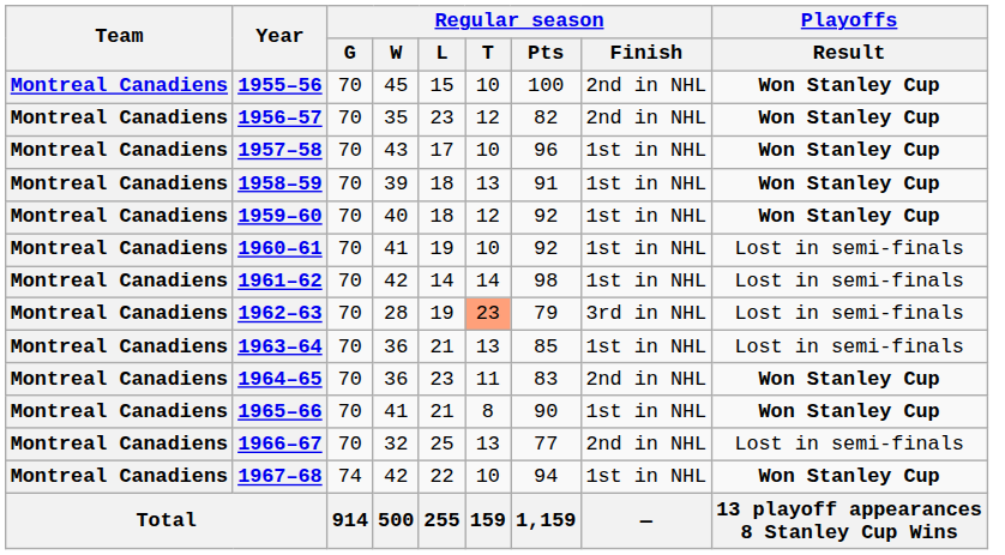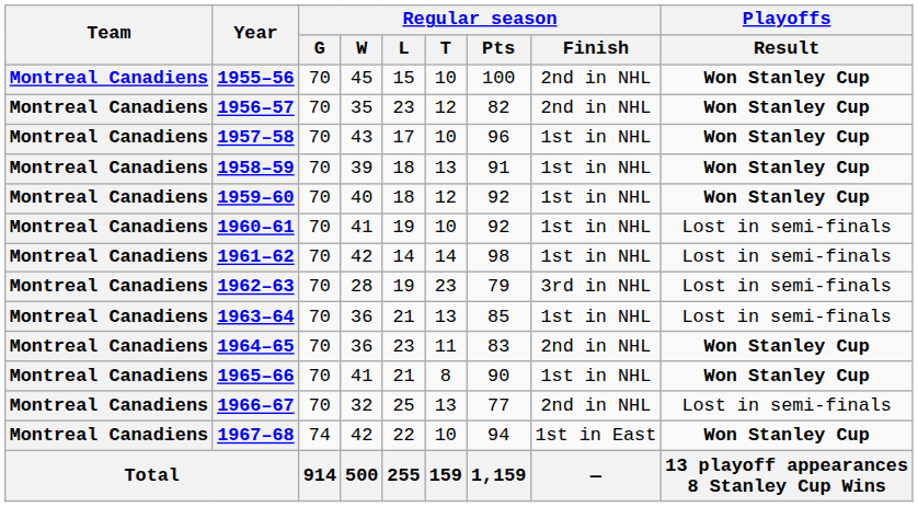 <table class="wikitable" style="font-size: 95%; text-align:center;">
 <tr>
 <th rowspan="2">Team</th>
 <th rowspan="2">Year</th>
 <th colspan="6"><a href='#'>Regular season</a></th>
 <th colspan="1"><a href='#'>Playoffs</a></th>
 </tr>
 <tr>
 <th>G</th>
 <th>W</th>
 <th>L</th>
 <th>T</th>
 <th>Pts</th>
 <th>Finish</th>
 <th>Result</th>
 </tr>
 <tr>
 <th><a href='#'>Montreal Canadiens</a></th>
 <th><a href='#'>1955–56</a></th>
 <td>70</td>
 <td>45</td>
 <td>15</td>
 <td>10</td>
 <td>100</td>
 <td>2nd in NHL</td>
 <td><strong>Won Stanley Cup</strong></td>
 </tr>
 <tr>
 <th>Montreal Canadiens</th>
 <th><a href='#'>1956–57</a></th>
 <td>70</td>
 <td>35</td>
 <td>23</td>
 <td>12</td>
 <td>82</td>
 <td>2nd in NHL</td>
 <td><strong>Won Stanley Cup</strong></td>
 </tr>
 <tr>
 <th>Montreal Canadiens</th>
 <th><a href='#'>1957–58</a></th>
 <td>70</td>
 <td>43</td>
 <td>17</td>
 <td>10</td>
 <td>96</td>
 <td>1st in NHL</td>
 <td><strong>Won Stanley Cup</strong></td>
 </tr>
 <tr>
 <th>Montreal Canadiens</th>
 <th><a href='#'>1958–59</a></th>
 <td>70</td>
 <td>39</td>
 <td>18</td>
 <td>13</td>
 <td>91</td>
 <td>1st in NHL</td>
 <td><strong>Won Stanley Cup</strong></td>
 </tr>
 <tr>
 <th>Montreal Canadiens</th>
 <th><a href='#'>1959–60</a></th>
 <td>70</td>
 <td>40</td>
 <td>18</td>
 <td>12</td>
 <td>92</td>
 <td>1st in NHL</td>
 <td><strong>Won Stanley Cup</strong></td>
 </tr>
 <tr>
 <th>Montreal Canadiens</th>
 <th><a href='#'>1960–61</a></th>
 <td>70</td>
 <td>41</td>
 <td>19</td>
 <td>10</td>
 <td>92</td>
 <td>1st in NHL</td>
 <td>Lost in semi-finals</td>
 </tr>
 <tr>
 <th>Montreal Canadiens</th>
 <th><a href='#'>1961–62</a></th>
 <td>70</td>
 <td>42</td>
 <td>14</td>
 <td>14</td>
 <td>98</td>
 <td>1st in NHL</td>
 <td>Lost in semi-finals</td>
 </tr>
 <tr>
 <th>Montreal Canadiens</th>
 <th><a href='#'>1962–63</a></th>
 <td>70</td>
 <td>28</td>
 <td>19</td>
-<td style="background: lightsalmon;">23</td>
+<td>23</td>
 <td>79</td>
 <td>3rd in NHL</td>
 <td>Lost in semi-finals</td>
 </tr>
 <tr>
 <th>Montreal Canadiens</th>
 <th><a href='#'>1963–64</a></th>
 <td>70</td>
 <td>36</td>
 <td>21</td>
 <td>13</td>
 <td>85</td>
 <td>1st in NHL</td>
 <td>Lost in semi-finals</td>
 </tr>
 <tr>
 <th>Montreal Canadiens</th>
 <th><a href='#'>1964–65</a></th>
 <td>70</td>
 <td>36</td>
 <td>23</td>
 <td>11</td>
 <td>83</td>
 <td>2nd in NHL</td>
 <td><strong>Won Stanley Cup</strong></td>
 </tr>
 <tr>
 <th>Montreal Canadiens</th>
 <th><a href='#'>1965–66</a></th>
 <td>70</td>
 <td>41</td>
 <td>21</td>
 <td>8</td>
 <td>90</td>
 <td>1st in NHL</td>
 <td><strong>Won Stanley Cup</strong></td>
 </tr>
 <tr>
 <th>Montreal Canadiens</th>
 <th><a href='#'>1966–67</a></th>
 <td>70</td>
 <td>32</td>
 <td>25</td>
 <td>13</td>
 <td>77</td>
 <td>2nd in NHL</td>
 <td>Lost in semi-finals</td>
 </tr>
 <tr>
 <th>Montreal Canadiens</th>
 <th><a href='#'>1967–68</a></th>
 <td>74</td>
 <td>42</td>
 <td>22</td>
 <td>10</td>
 <td>94</td>
-<td>1st in NHL</td>
+<td>1st in East</td>
 <td><strong>Won Stanley Cup</strong></td>
 </tr>
 <tr>
 <th colspan="2">Total</th>
 <th>914</th>
 <th>500</th>
 <th>255</th>
 <th>159</th>
 <th>1,159</th>
 <th>—</th>
 <th>13 playoff appearances<br>8 Stanley Cup Wins</th>
 </tr>
 </table>
